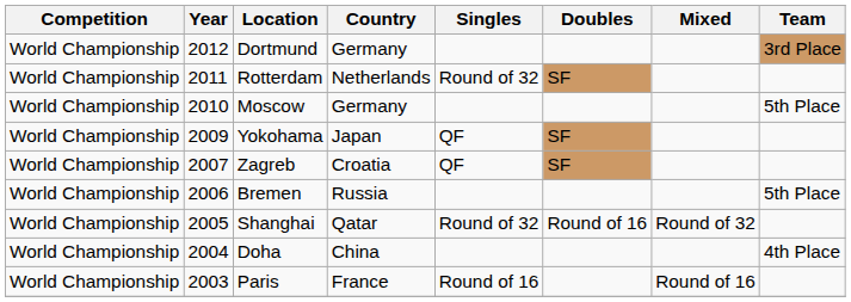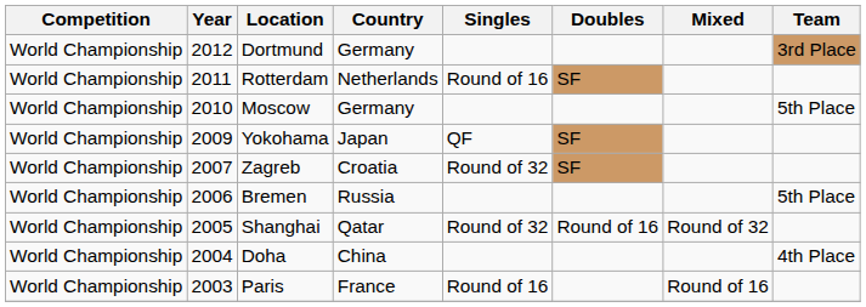 <table class="wikitable sortable">
 <tr class="hintergrundfarbe6">
 <th>Competition</th>
 <th>Year</th>
 <th>Location</th>
 <th>Country</th>
 <th>Singles</th>
 <th>Doubles</th>
 <th>Mixed</th>
 <th>Team</th>
 </tr>
 <tr>
 <td>World Championship</td>
 <td>2012</td>
 <td>Dortmund</td>
 <td>Germany</td>
 <td></td>
 <td></td>
 <td></td>
 <td bgcolor="#cc9966">3rd Place</td>
 </tr>
 <tr>
 <td>World Championship</td>
 <td>2011</td>
 <td>Rotterdam</td>
 <td>Netherlands</td>
-<td>Round of 32</td>
+<td>Round of 16</td>
 <td bgcolor="#cc9966">SF</td>
 <td></td>
 <td></td>
 </tr>
 <tr>
 <td>World Championship</td>
 <td>2010</td>
 <td>Moscow</td>
 <td>Germany</td>
 <td></td>
 <td></td>
 <td></td>
 <td>5th Place</td>
 </tr>
 <tr>
 <td>World Championship</td>
 <td>2009</td>
 <td>Yokohama</td>
 <td>Japan</td>
 <td>QF</td>
 <td bgcolor="#cc9966">SF</td>
 <td></td>
 <td></td>
 </tr>
 <tr>
 <td>World Championship</td>
 <td>2007</td>
 <td>Zagreb</td>
 <td>Croatia</td>
-<td>QF</td>
+<td>Round of 32</td>
 <td bgcolor="#cc9966">SF</td>
 <td></td>
 <td></td>
 </tr>
 <tr>
 <td>World Championship</td>
 <td>2006</td>
 <td>Bremen</td>
 <td>Russia</td>
 <td></td>
 <td></td>
 <td></td>
 <td>5th Place</td>
 </tr>
 <tr>
 <td>World Championship</td>
 <td>2005</td>
 <td>Shanghai</td>
 <td>Qatar</td>
 <td>Round of 32</td>
 <td>Round of 16</td>
 <td>Round of 32</td>
 <td></td>
 </tr>
 <tr>
 <td>World Championship</td>
 <td>2004</td>
 <td>Doha</td>
 <td>China</td>
 <td></td>
 <td></td>
 <td></td>
 <td>4th Place</td>
 </tr>
 <tr>
 <td>World Championship</td>
 <td>2003</td>
 <td>Paris</td>
 <td>France</td>
 <td>Round of 16</td>
 <td></td>
 <td>Round of 16</td>
 <td></td>
 </tr>
 <tr>
 </tr>
 </table>
